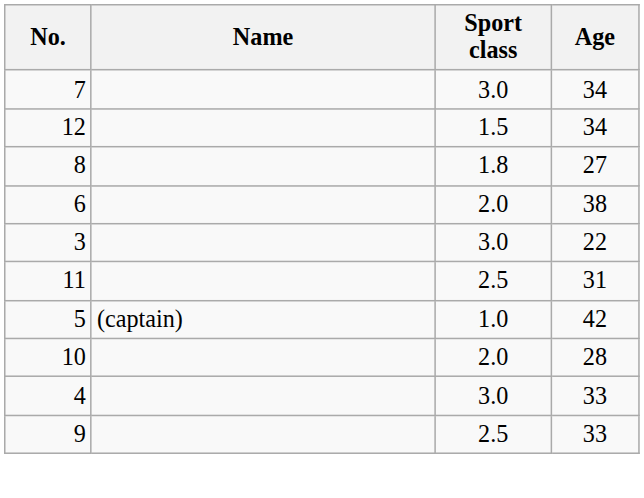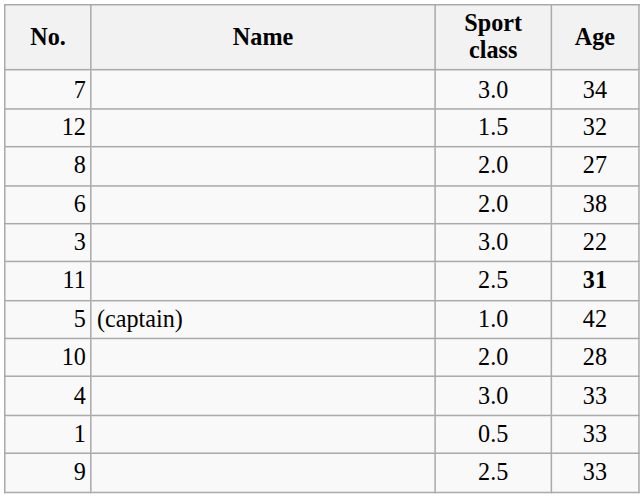 <table class="wikitable sortable">
 <tr>
 <th width="50">No.</th>
 <th width="220">Name</th>
 <th width="70">Sport class</th>
 <th width="50">Age</th>
 </tr>
 <tr>
 <td align="right">7</td>
 <td></td>
 <td align="center">3.0</td>
 <td align="center">34</td>
 </tr>
 <tr>
 <td align="right">12</td>
 <td></td>
 <td align="center">1.5</td>
-<td align="center">34</td>
+<td align="center">32</td>
 </tr>
 <tr>
 <td align="right">8</td>
 <td></td>
-<td align="center">1.8</td>
+<td align="center">2.0</td>
 <td align="center">27</td>
 </tr>
 <tr>
 <td align="right">6</td>
 <td></td>
 <td align="center">2.0</td>
 <td align="center">38</td>
 </tr>
 <tr>
 <td align="right">3</td>
 <td></td>
 <td align="center">3.0</td>
 <td align="center">22</td>
 </tr>
 <tr>
 <td align="right">11</td>
 <td></td>
 <td align="center">2.5</td>
-<td align="center">31</td>
+<td align="center"><strong>31</strong></td>
 </tr>
 <tr>
 <td align="right">5</td>
 <td> (captain)</td>
 <td align="center">1.0</td>
 <td align="center">42</td>
 </tr>
 <tr>
 <td align="right">10</td>
 <td></td>
 <td align="center">2.0</td>
 <td align="center">28</td>
 </tr>
 <tr>
 <td align="right">4</td>
 <td></td>
 <td align="center">3.0</td>
 <td align="center">33</td>
 </tr>
 <tr>
+<td align="right">1</td>
+<td></td>
+<td align="center">0.5</td>
+<td align="center">33</td>
+</tr>
+<tr>
 <td align="right">9</td>
 <td></td>
 <td align="center">2.5</td>
 <td align="center">33</td>
 </tr>
 </table>
